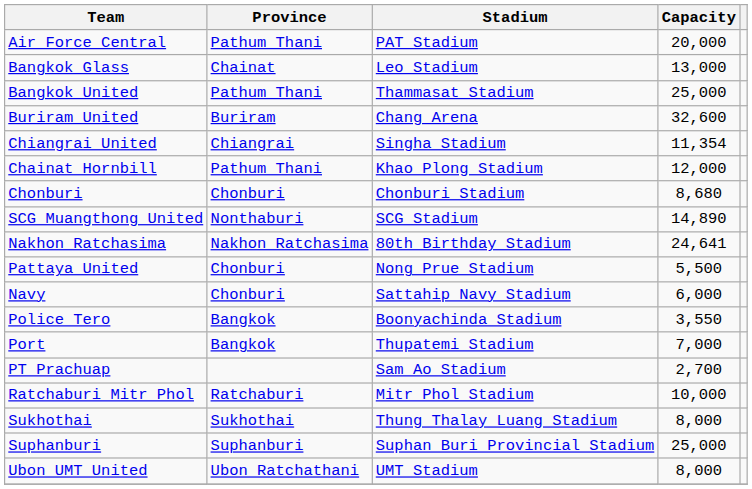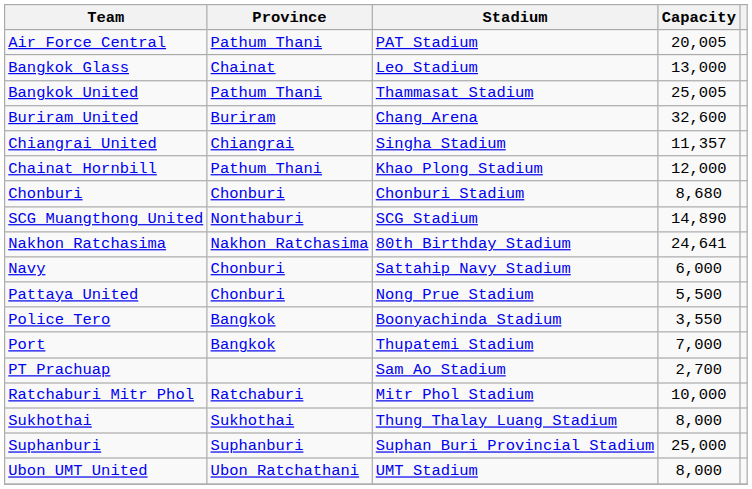 <table class="wikitable sortable">
 <tr>
 <th>Team</th>
 <th>Province</th>
 <th>Stadium</th>
 <th>Capacity</th>
 <th class="unsortable"></th>
 </tr>
 <tr>
 <td><a href='#'>Air Force Central</a></td>
 <td><a href='#'>Pathum Thani</a></td>
 <td><a href='#'>PAT Stadium</a></td>
-<td align="center">20,000</td>
+<td align="center">20,005</td>
 <td></td>
 </tr>
 <tr>
 <td><a href='#'>Bangkok Glass</a></td>
 <td><a href='#'>Chainat</a></td>
 <td><a href='#'>Leo Stadium</a></td>
 <td align="center">13,000</td>
 <td></td>
 </tr>
 <tr>
 <td><a href='#'>Bangkok United</a></td>
 <td><a href='#'>Pathum Thani</a></td>
 <td><a href='#'>Thammasat Stadium</a></td>
-<td align="center">25,000</td>
+<td align="center">25,005</td>
 <td></td>
 </tr>
 <tr>
 <td><a href='#'>Buriram United</a></td>
 <td><a href='#'>Buriram</a></td>
 <td><a href='#'>Chang Arena</a></td>
 <td align="center">32,600</td>
 <td></td>
 </tr>
 <tr>
 <td><a href='#'>Chiangrai United</a></td>
 <td><a href='#'>Chiangrai</a></td>
 <td><a href='#'>Singha Stadium</a></td>
-<td align="center">11,354</td>
+<td align="center">11,357</td>
 <td></td>
 </tr>
 <tr>
 <td><a href='#'>Chainat Hornbill</a></td>
 <td><a href='#'>Pathum Thani</a></td>
 <td><a href='#'>Khao Plong Stadium</a></td>
 <td align="center">12,000</td>
 <td></td>
 </tr>
 <tr>
 <td><a href='#'>Chonburi</a></td>
 <td><a href='#'>Chonburi</a></td>
 <td><a href='#'>Chonburi Stadium</a></td>
 <td align="center">8,680</td>
 <td></td>
 </tr>
 <tr>
 <td><a href='#'>SCG Muangthong United</a></td>
 <td><a href='#'>Nonthaburi</a></td>
 <td><a href='#'>SCG Stadium</a></td>
 <td align="center">14,890</td>
 <td></td>
 </tr>
 <tr>
 <td><a href='#'>Nakhon Ratchasima</a></td>
 <td><a href='#'>Nakhon Ratchasima</a></td>
 <td><a href='#'>80th Birthday Stadium</a></td>
 <td align="center">24,641</td>
 <td></td>
 </tr>
 <tr>
+<td><a href='#'>Navy</a></td>
+<td><a href='#'>Chonburi</a></td>
+<td><a href='#'>Sattahip Navy Stadium</a></td>
+<td align="center">6,000</td>
+<td></td>
+</tr>
+<tr>
 <td><a href='#'>Pattaya United</a></td>
 <td><a href='#'>Chonburi</a></td>
 <td><a href='#'>Nong Prue Stadium</a></td>
 <td align="center">5,500</td>
-<td></td>
-</tr>
-<tr>
-<td><a href='#'>Navy</a></td>
-<td><a href='#'>Chonburi</a></td>
-<td><a href='#'>Sattahip Navy Stadium</a></td>
-<td align="center">6,000</td>
 <td></td>
 </tr>
 <tr>
 <td><a href='#'>Police Tero</a></td>
 <td><a href='#'>Bangkok</a></td>
 <td><a href='#'>Boonyachinda Stadium</a></td>
 <td align="center">3,550</td>
 <td></td>
 </tr>
 <tr>
 <td><a href='#'>Port</a></td>
 <td><a href='#'>Bangkok</a></td>
 <td><a href='#'>Thupatemi Stadium</a></td>
 <td align="center">7,000</td>
 <td></td>
 </tr>
 <tr>
 <td><a href='#'>PT Prachuap</a></td>
 <td></td>
 <td><a href='#'>Sam Ao Stadium</a></td>
 <td align="center">2,700</td>
 <td></td>
 </tr>
 <tr>
 <td><a href='#'>Ratchaburi Mitr Phol</a></td>
 <td><a href='#'>Ratchaburi</a></td>
 <td><a href='#'>Mitr Phol Stadium</a></td>
 <td align="center">10,000</td>
 <td></td>
 </tr>
 <tr>
 <td><a href='#'>Sukhothai</a></td>
 <td><a href='#'>Sukhothai</a></td>
 <td><a href='#'>Thung Thalay Luang Stadium</a></td>
 <td align="center">8,000</td>
 <td></td>
 </tr>
 <tr>
 <td><a href='#'>Suphanburi</a></td>
 <td><a href='#'>Suphanburi</a></td>
 <td><a href='#'>Suphan Buri Provincial Stadium</a></td>
 <td align="center">25,000</td>
 <td></td>
 </tr>
 <tr>
 <td><a href='#'>Ubon UMT United</a></td>
 <td><a href='#'>Ubon Ratchathani</a></td>
 <td><a href='#'>UMT Stadium</a></td>
 <td align="center">8,000</td>
 <td></td>
 </tr>
 <tr>
 </tr>
 </table>
